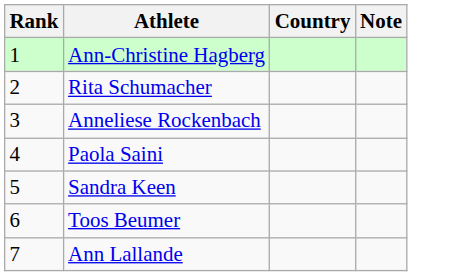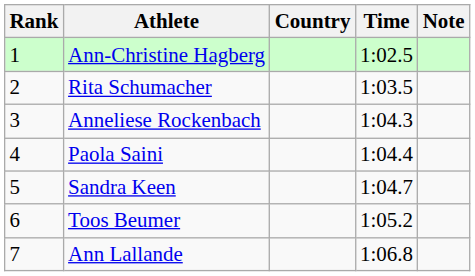 <table class="wikitable sortable">
 <tr>
 <th>Rank</th>
 <th>Athlete</th>
 <th>Country</th>
+<th>Time</th>
 <th>Note</th>
 </tr>
 <tr bgcolor=#CCFFCC>
 <td>1</td>
 <td><a href='#'>Ann-Christine Hagberg</a></td>
 <td></td>
+<td>1:02.5</td>
 <td></td>
 </tr>
 <tr>
 <td>2</td>
 <td><a href='#'>Rita Schumacher</a></td>
 <td></td>
+<td>1:03.5</td>
 <td></td>
 </tr>
 <tr>
 <td>3</td>
 <td><a href='#'>Anneliese Rockenbach</a></td>
 <td></td>
+<td>1:04.3</td>
 <td></td>
 </tr>
 <tr>
 <td>4</td>
 <td><a href='#'>Paola Saini</a></td>
 <td></td>
+<td>1:04.4</td>
 <td></td>
 </tr>
 <tr>
 <td>5</td>
 <td><a href='#'>Sandra Keen</a></td>
 <td></td>
+<td>1:04.7</td>
 <td></td>
 </tr>
 <tr>
 <td>6</td>
 <td><a href='#'>Toos Beumer</a></td>
 <td></td>
+<td>1:05.2</td>
 <td></td>
 </tr>
 <tr>
 <td>7</td>
 <td><a href='#'>Ann Lallande</a></td>
 <td></td>
+<td>1:06.8</td>
 <td></td>
 </tr>
 </table>
